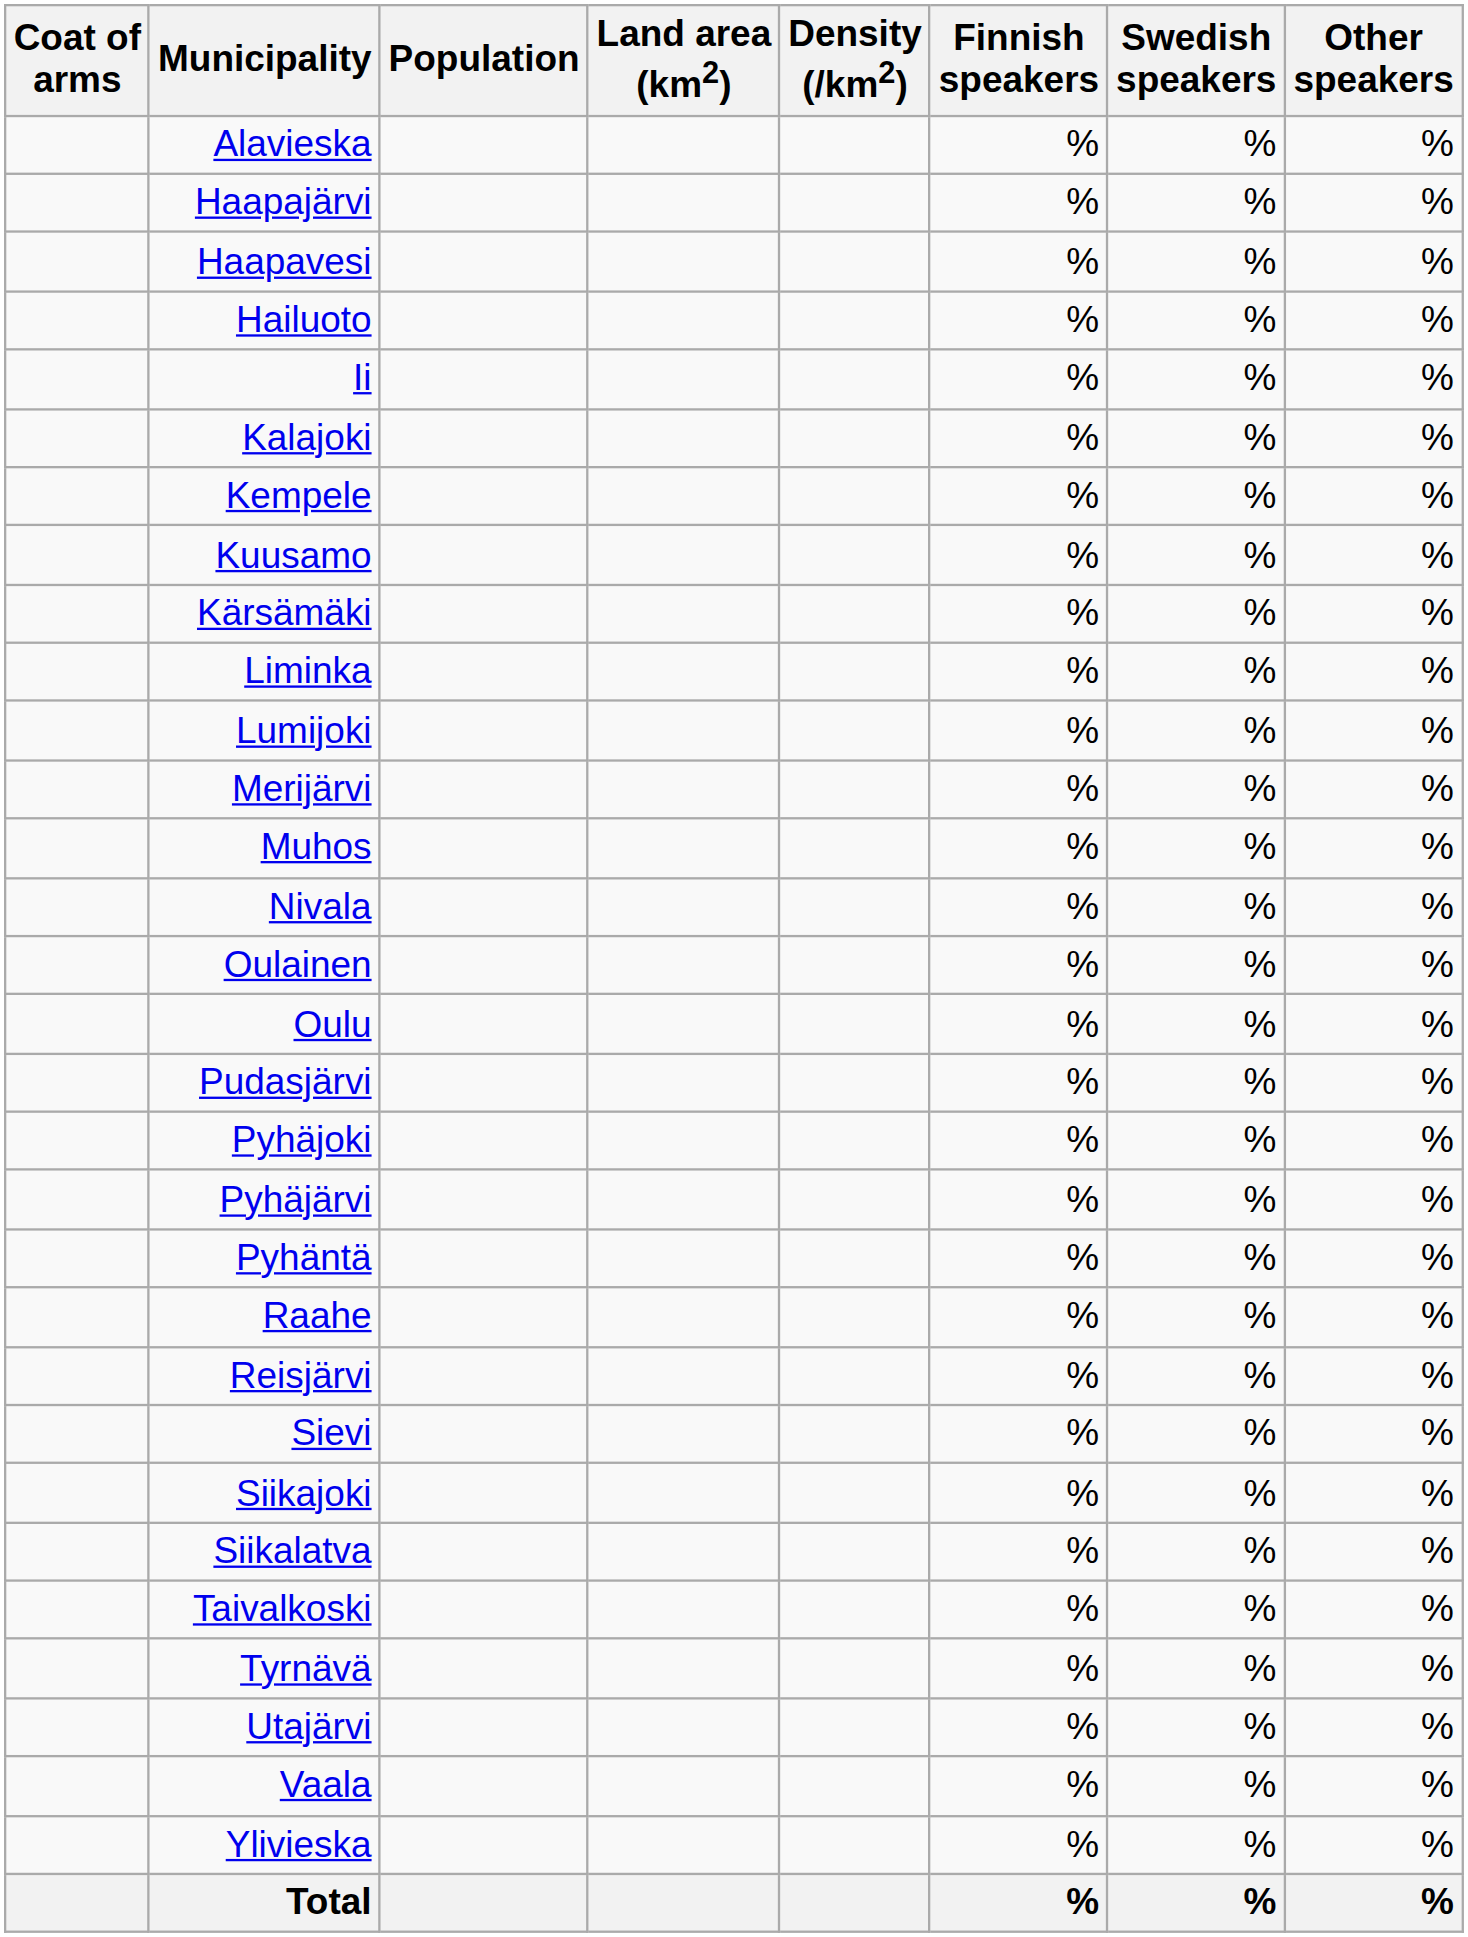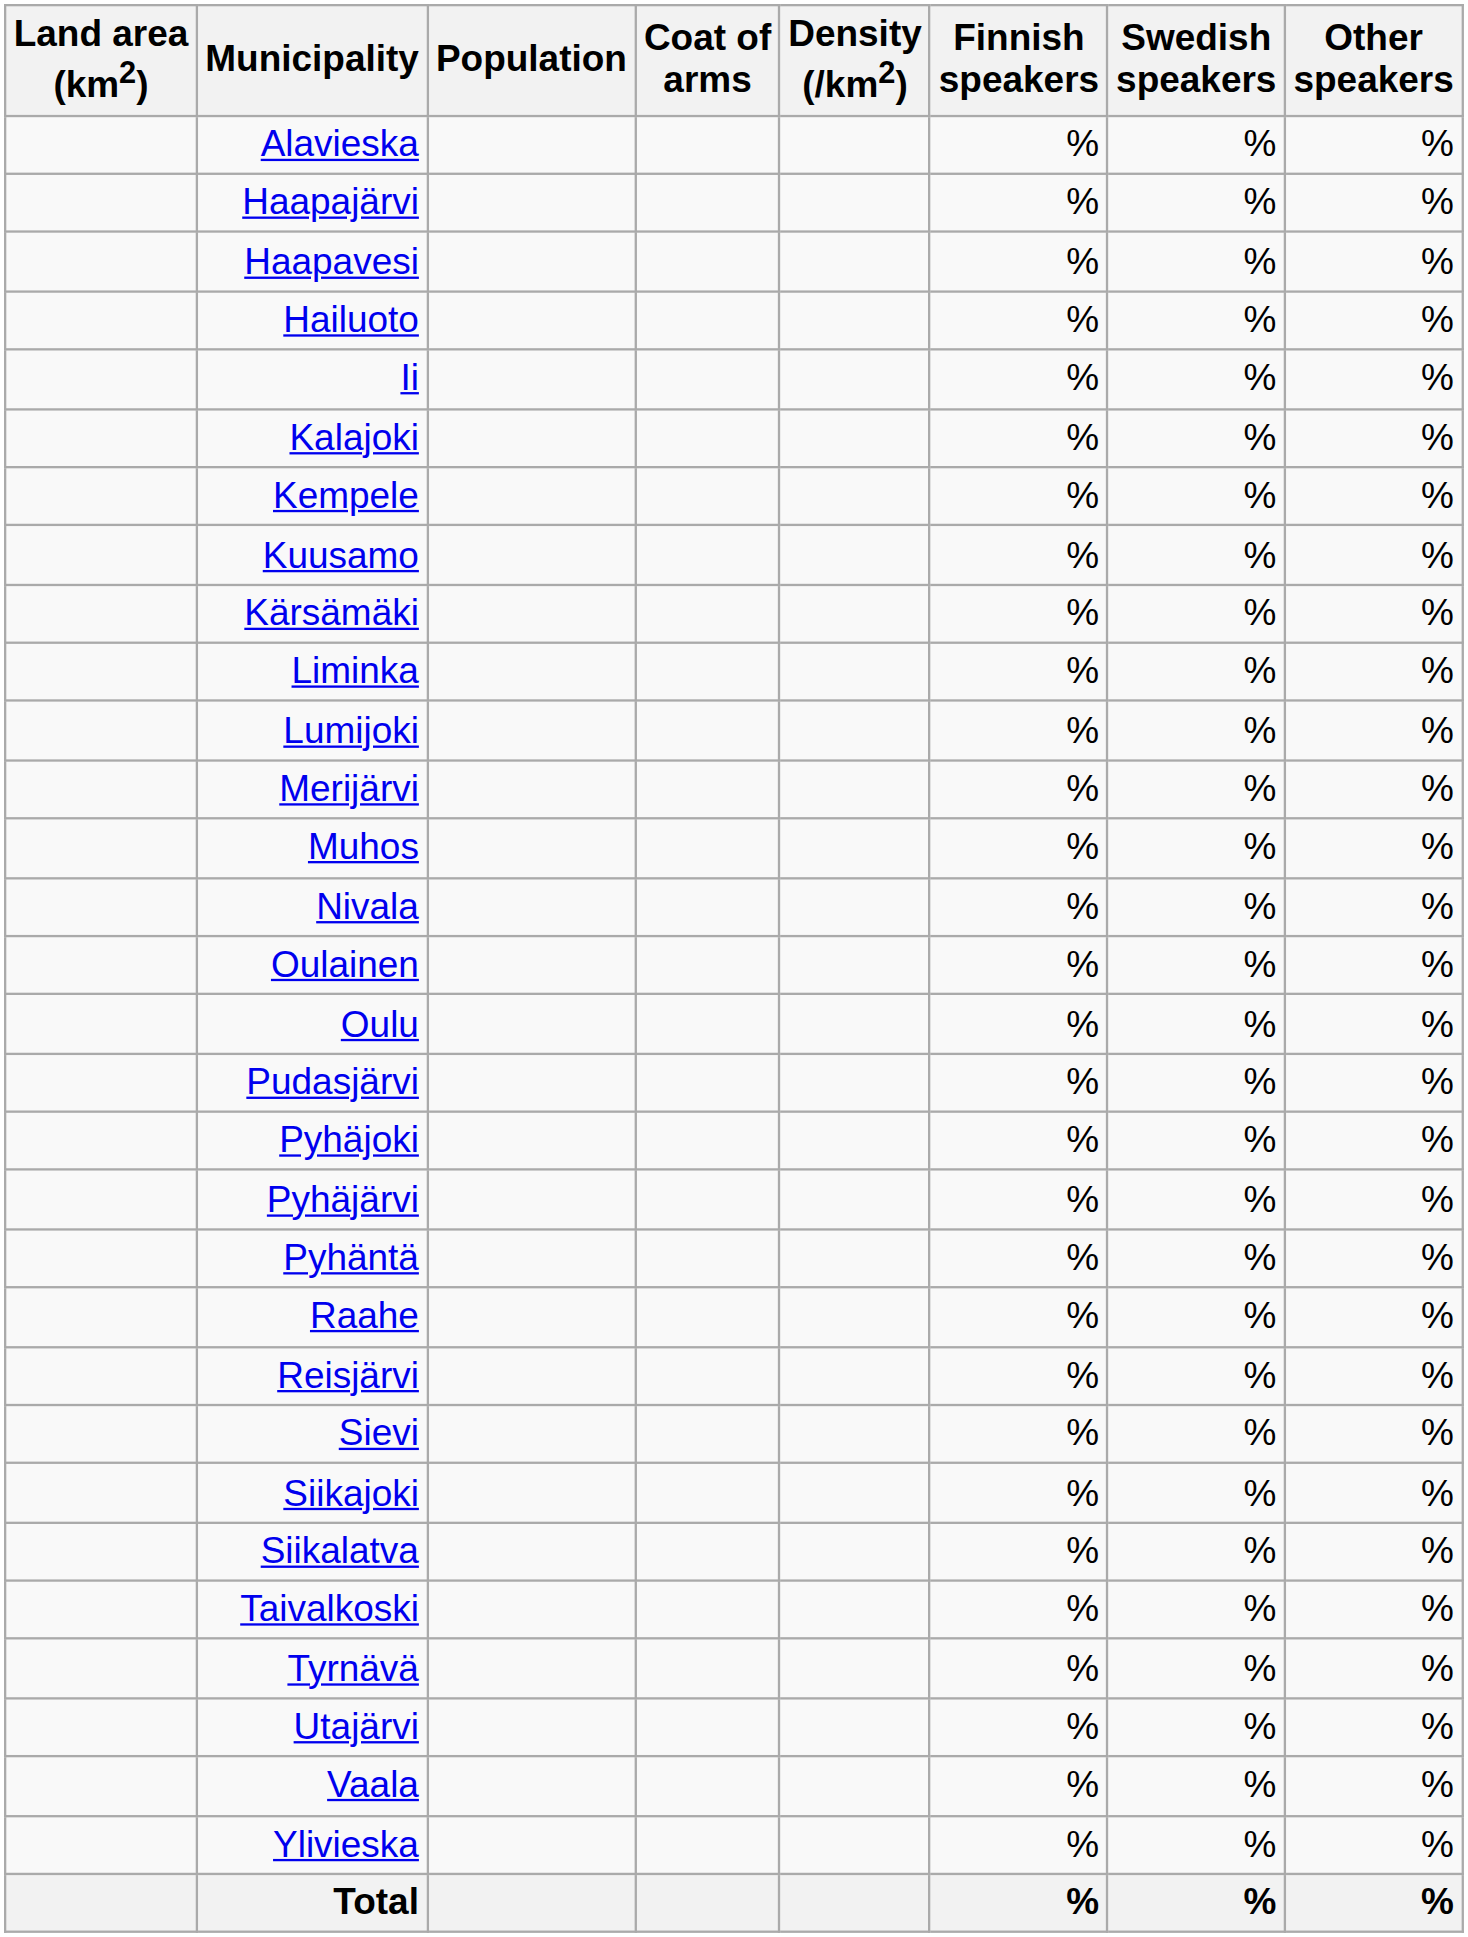 <table class="wikitable sortable" style="text-align: right;">
 <tr>
-<th class="unsortable">Coat of<br>arms</th>
+<th>Land area<br>(km<sup>2</sup>)</th>
 <th>Municipality</th>
 <th>Population</th>
-<th>Land area<br>(km<sup>2</sup>)</th>
+<th class="unsortable">Coat of<br>arms</th>
 <th>Density<br>(/km<sup>2</sup>)</th>
 <th>Finnish<br>speakers</th>
 <th>Swedish<br>speakers</th>
 <th>Other<br>speakers</th>
 </tr>
 <tr>
 <td></td>
 <td><a href='#'>Alavieska</a></td>
 <td></td>
 <td></td>
 <td></td>
 <td> %</td>
 <td> %</td>
 <td> %</td>
 </tr>
 <tr>
 <td></td>
 <td><a href='#'>Haapajärvi</a></td>
 <td></td>
 <td></td>
 <td></td>
 <td> %</td>
 <td> %</td>
 <td> %</td>
 </tr>
 <tr>
 <td></td>
 <td><a href='#'>Haapavesi</a></td>
 <td></td>
 <td></td>
 <td></td>
 <td> %</td>
 <td> %</td>
 <td> %</td>
 </tr>
 <tr>
 <td></td>
 <td><a href='#'>Hailuoto</a></td>
 <td></td>
 <td></td>
 <td></td>
 <td> %</td>
 <td> %</td>
 <td> %</td>
 </tr>
 <tr>
 <td></td>
 <td><a href='#'>Ii</a></td>
 <td></td>
 <td></td>
 <td></td>
 <td> %</td>
 <td> %</td>
 <td> %</td>
 </tr>
 <tr>
 <td></td>
 <td><a href='#'>Kalajoki</a></td>
 <td></td>
 <td></td>
 <td></td>
 <td> %</td>
 <td> %</td>
 <td> %</td>
 </tr>
 <tr>
 <td></td>
 <td><a href='#'>Kempele</a></td>
 <td></td>
 <td></td>
 <td></td>
 <td> %</td>
 <td> %</td>
 <td> %</td>
 </tr>
 <tr>
 <td></td>
 <td><a href='#'>Kuusamo</a></td>
 <td></td>
 <td></td>
 <td></td>
 <td> %</td>
 <td> %</td>
 <td> %</td>
 </tr>
 <tr>
 <td></td>
 <td><a href='#'>Kärsämäki</a></td>
 <td></td>
 <td></td>
 <td></td>
 <td> %</td>
 <td> %</td>
 <td> %</td>
 </tr>
 <tr>
 <td></td>
 <td><a href='#'>Liminka</a></td>
 <td></td>
 <td></td>
 <td></td>
 <td> %</td>
 <td> %</td>
 <td> %</td>
 </tr>
 <tr>
 <td></td>
 <td><a href='#'>Lumijoki</a></td>
 <td></td>
 <td></td>
 <td></td>
 <td> %</td>
 <td> %</td>
 <td> %</td>
 </tr>
 <tr>
 <td></td>
 <td><a href='#'>Merijärvi</a></td>
 <td></td>
 <td></td>
 <td></td>
 <td> %</td>
 <td> %</td>
 <td> %</td>
 </tr>
 <tr>
 <td></td>
 <td><a href='#'>Muhos</a></td>
 <td></td>
 <td></td>
 <td></td>
 <td> %</td>
 <td> %</td>
 <td> %</td>
 </tr>
 <tr>
 <td></td>
 <td><a href='#'>Nivala</a></td>
 <td></td>
 <td></td>
 <td></td>
 <td> %</td>
 <td> %</td>
 <td> %</td>
 </tr>
 <tr>
 <td></td>
 <td><a href='#'>Oulainen</a></td>
 <td></td>
 <td></td>
 <td></td>
 <td> %</td>
 <td> %</td>
 <td> %</td>
 </tr>
 <tr>
 <td></td>
 <td><a href='#'>Oulu</a></td>
 <td></td>
 <td></td>
 <td></td>
 <td> %</td>
 <td> %</td>
 <td> %</td>
 </tr>
 <tr>
 <td></td>
 <td><a href='#'>Pudasjärvi</a></td>
 <td></td>
 <td></td>
 <td></td>
 <td> %</td>
 <td> %</td>
 <td> %</td>
 </tr>
 <tr>
 <td></td>
 <td><a href='#'>Pyhäjoki</a></td>
 <td></td>
 <td></td>
 <td></td>
 <td> %</td>
 <td> %</td>
 <td> %</td>
 </tr>
 <tr>
 <td></td>
 <td><a href='#'>Pyhäjärvi</a></td>
 <td></td>
 <td></td>
 <td></td>
 <td> %</td>
 <td> %</td>
 <td> %</td>
 </tr>
 <tr>
 <td></td>
 <td><a href='#'>Pyhäntä</a></td>
 <td></td>
 <td></td>
 <td></td>
 <td> %</td>
 <td> %</td>
 <td> %</td>
 </tr>
 <tr>
 <td></td>
 <td><a href='#'>Raahe</a></td>
 <td></td>
 <td></td>
 <td></td>
 <td> %</td>
 <td> %</td>
 <td> %</td>
 </tr>
 <tr>
 <td></td>
 <td><a href='#'>Reisjärvi</a></td>
 <td></td>
 <td></td>
 <td></td>
 <td> %</td>
 <td> %</td>
 <td> %</td>
 </tr>
 <tr>
 <td></td>
 <td><a href='#'>Sievi</a></td>
 <td></td>
 <td></td>
 <td></td>
 <td> %</td>
 <td> %</td>
 <td> %</td>
 </tr>
 <tr>
 <td></td>
 <td><a href='#'>Siikajoki</a></td>
 <td></td>
 <td></td>
 <td></td>
 <td> %</td>
 <td> %</td>
 <td> %</td>
 </tr>
 <tr>
 <td></td>
 <td><a href='#'>Siikalatva</a></td>
 <td></td>
 <td></td>
 <td></td>
 <td> %</td>
 <td> %</td>
 <td> %</td>
 </tr>
 <tr>
 <td></td>
 <td><a href='#'>Taivalkoski</a></td>
 <td></td>
 <td></td>
 <td></td>
 <td> %</td>
 <td> %</td>
 <td> %</td>
 </tr>
 <tr>
 <td></td>
 <td><a href='#'>Tyrnävä</a></td>
 <td></td>
 <td></td>
 <td></td>
 <td> %</td>
 <td> %</td>
 <td> %</td>
 </tr>
 <tr>
 <td></td>
 <td><a href='#'>Utajärvi</a></td>
 <td></td>
 <td></td>
 <td></td>
 <td> %</td>
 <td> %</td>
 <td> %</td>
 </tr>
 <tr>
 <td></td>
 <td><a href='#'>Vaala</a></td>
 <td></td>
 <td></td>
 <td></td>
 <td> %</td>
 <td> %</td>
 <td> %</td>
 </tr>
 <tr>
 <td></td>
 <td><a href='#'>Ylivieska</a></td>
 <td></td>
 <td></td>
 <td></td>
 <td> %</td>
 <td> %</td>
 <td> %</td>
 </tr>
 <tr>
-<th></th>
+<th + style=text-align:right></th>
 <th + style=text-align:right>Total</th>
 <th + style=text-align:right></th>
-<th + style=text-align:right></th>
+<th></th>
 <th + style=text-align:right></th>
 <th !+ style=text-align:right> %</th>
 <th !+ style=text-align:right> %</th>
 <th !+ style=text-align:right> %</th>
 </tr>
 </table>
